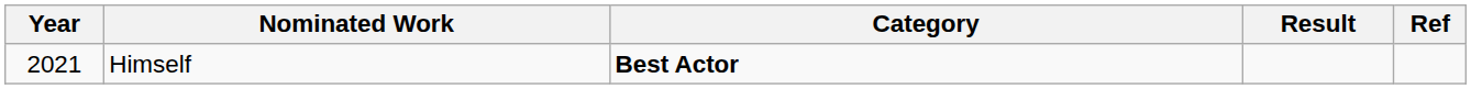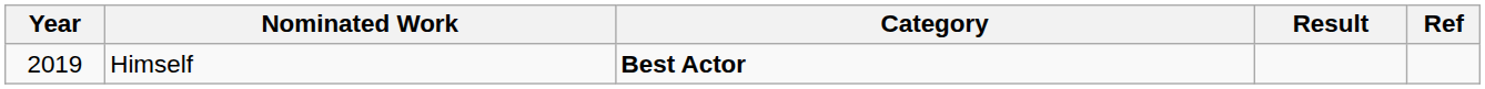 <table class="wikitable" width="60%">
 <tr>
 <th width="3%">Year</th>
 <th width="20%">Nominated Work</th>
 <th width="25%">Category</th>
 <th width="6%">Result</th>
 <th width="2%">Ref</th>
 </tr>
 <tr>
-<td align="center">2021</td>
+<td align="center">2019</td>
 <td>Himself</td>
 <td><strong>Best Actor</strong></td>
 <td></td>
 <td align="center"></td>
 </tr>
 </table>
